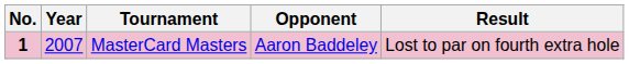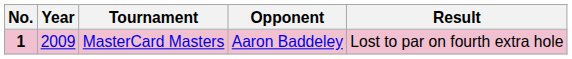 <table class="wikitable" style="font-size:95%;">
 <tr>
 <th>No.</th>
 <th>Year</th>
 <th>Tournament</th>
 <th>Opponent</th>
 <th>Result</th>
 </tr>
 <tr style="background:#F2C1D1;">
 <td align=center><strong>1</strong></td>
-<td><a href='#'>2007</a></td>
+<td><a href='#'>2009</a></td>
 <td><a href='#'>MasterCard Masters</a></td>
 <td> <a href='#'>Aaron Baddeley</a></td>
 <td>Lost to par on fourth extra hole</td>
 </tr>
 </table>
